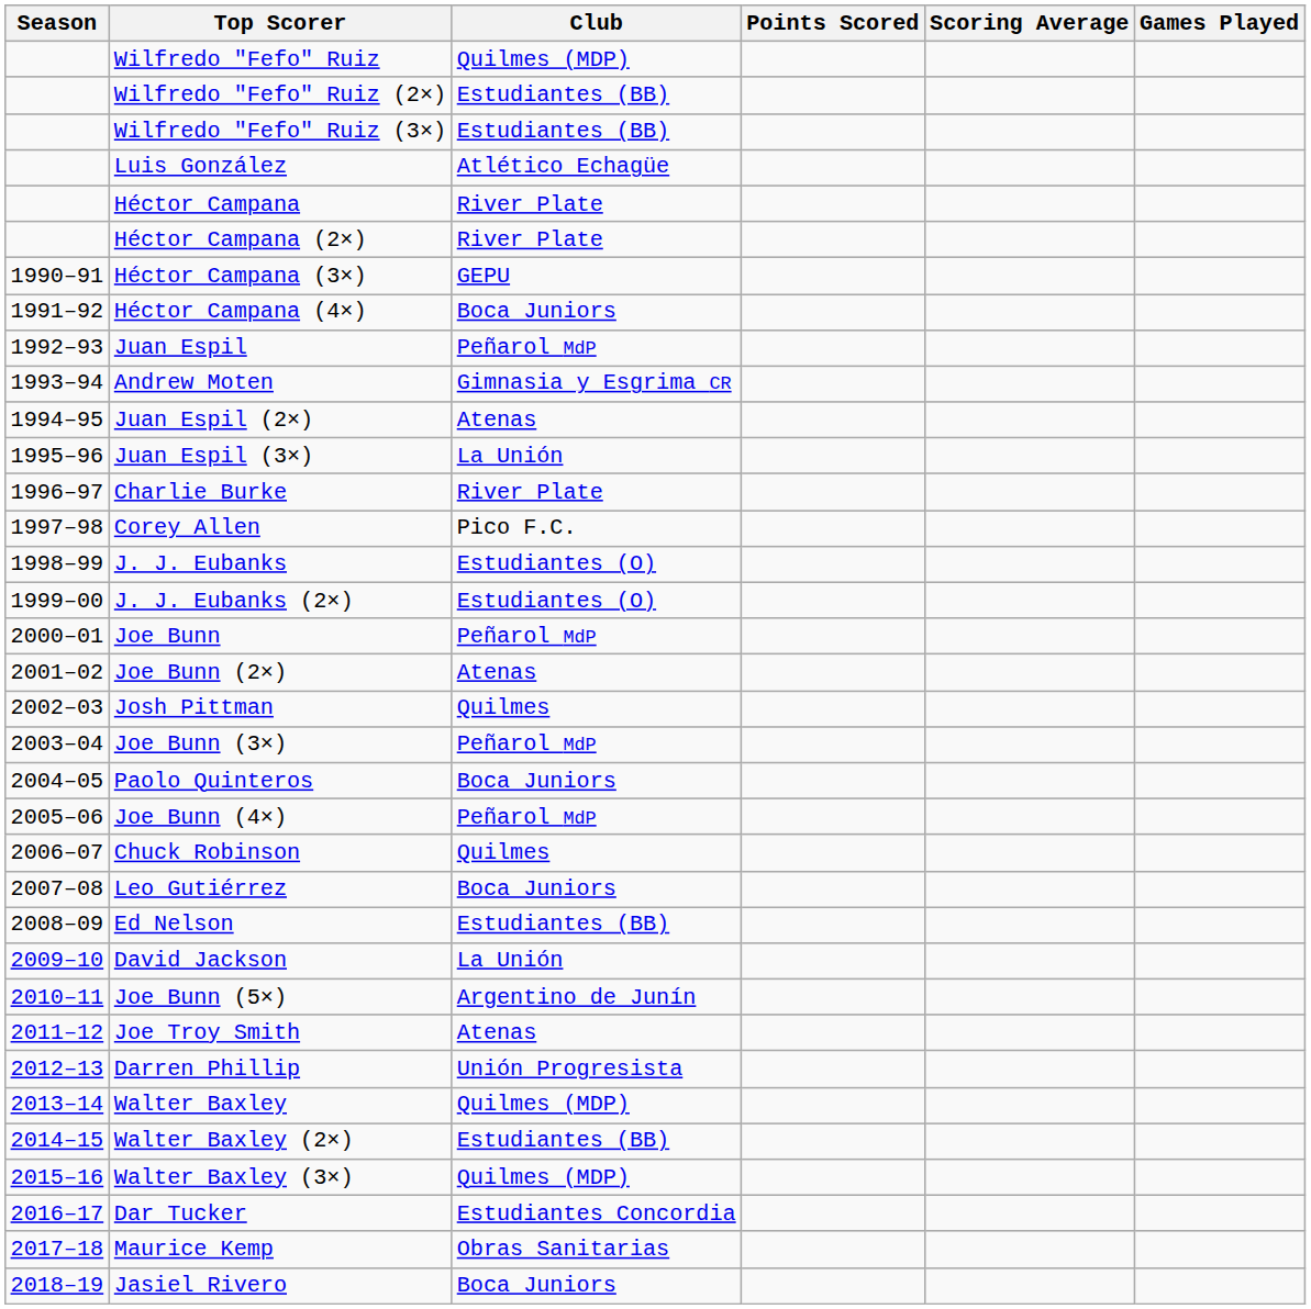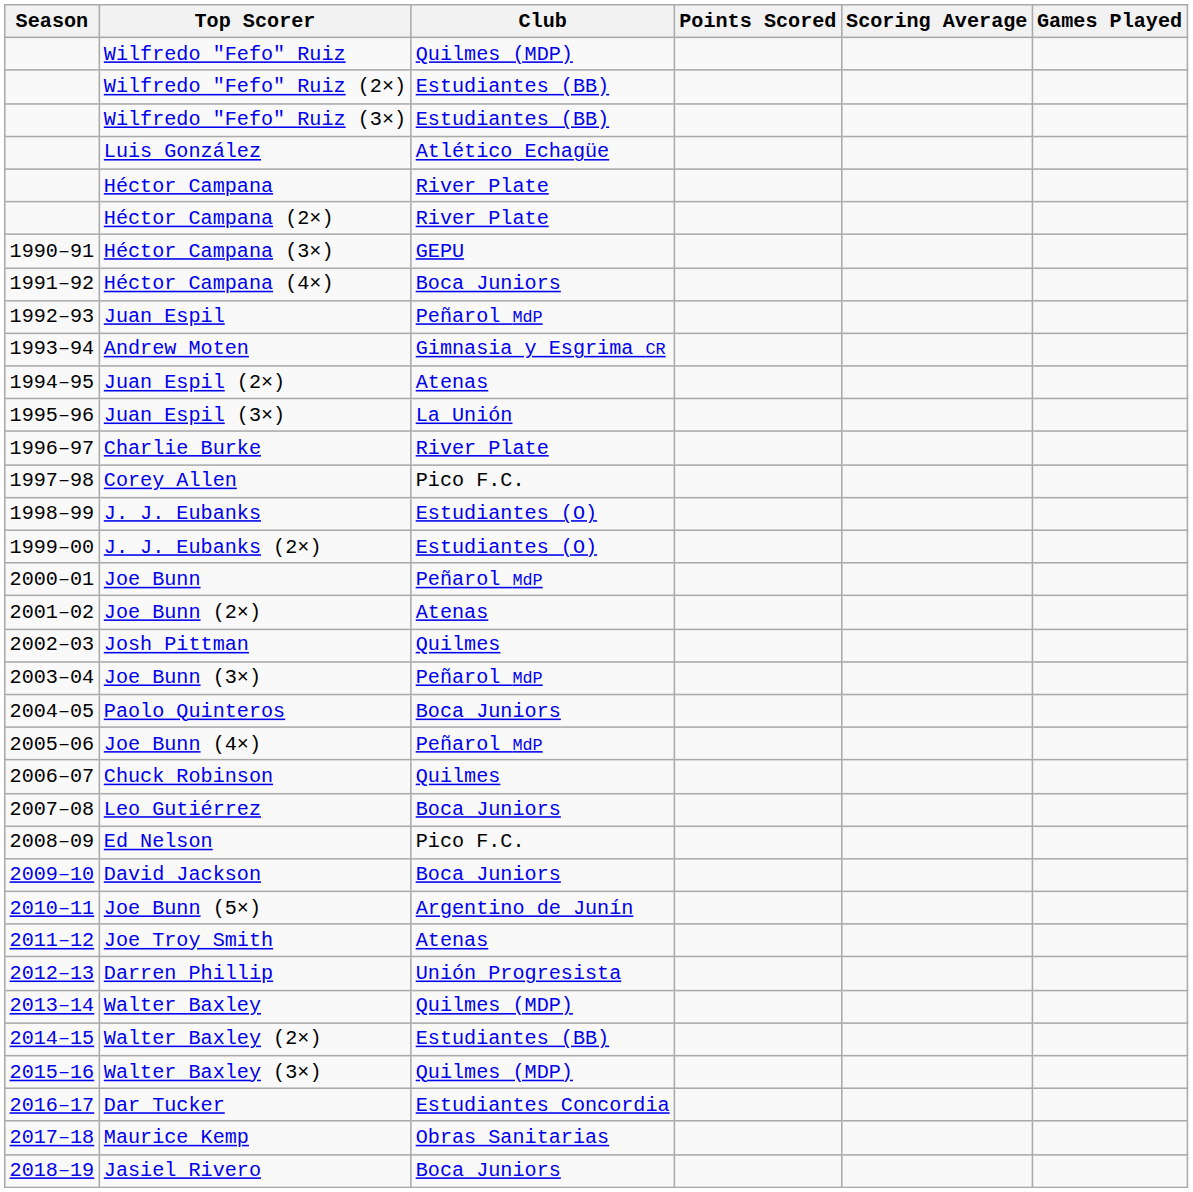 <table class="wikitable sortable">
 <tr>
 <th>Season</th>
 <th>Top Scorer</th>
 <th>Club</th>
 <th>Points Scored</th>
 <th>Scoring Average</th>
 <th>Games Played</th>
 </tr>
 <tr>
 <td></td>
 <td> <a href='#'>Wilfredo "Fefo" Ruiz</a></td>
 <td><a href='#'>Quilmes (MDP)</a></td>
 <td></td>
 <td></td>
 <td></td>
 </tr>
 <tr>
 <td></td>
 <td> <a href='#'>Wilfredo "Fefo" Ruiz</a> (2×)</td>
 <td><a href='#'>Estudiantes (BB)</a></td>
 <td></td>
 <td></td>
 <td></td>
 </tr>
 <tr>
 <td></td>
 <td> <a href='#'>Wilfredo "Fefo" Ruiz</a> (3×)</td>
 <td><a href='#'>Estudiantes (BB)</a></td>
 <td></td>
 <td></td>
 <td></td>
 </tr>
 <tr>
 <td></td>
 <td> <a href='#'>Luis González</a></td>
 <td><a href='#'>Atlético Echagüe</a></td>
 <td></td>
 <td></td>
 <td></td>
 </tr>
 <tr>
 <td></td>
 <td> <a href='#'>Héctor Campana</a></td>
 <td><a href='#'>River Plate</a></td>
 <td></td>
 <td></td>
 <td></td>
 </tr>
 <tr>
 <td></td>
 <td> <a href='#'>Héctor Campana</a> (2×)</td>
 <td><a href='#'>River Plate</a></td>
 <td></td>
 <td></td>
 <td></td>
 </tr>
 <tr>
 <td>1990–91</td>
 <td> <a href='#'>Héctor Campana</a> (3×)</td>
 <td><a href='#'>GEPU</a></td>
 <td></td>
 <td></td>
 <td></td>
 </tr>
 <tr>
 <td>1991–92</td>
 <td> <a href='#'>Héctor Campana</a> (4×)</td>
 <td><a href='#'>Boca Juniors</a></td>
 <td></td>
 <td></td>
 <td></td>
 </tr>
 <tr>
 <td>1992–93</td>
 <td> <a href='#'>Juan Espil</a></td>
 <td><a href='#'>Peñarol <small>MdP</small></a></td>
 <td></td>
 <td></td>
 <td></td>
 </tr>
 <tr>
 <td>1993–94</td>
 <td> <a href='#'>Andrew Moten</a></td>
 <td><a href='#'>Gimnasia y Esgrima <small>CR</small></a></td>
 <td></td>
 <td></td>
 <td></td>
 </tr>
 <tr>
 <td>1994–95</td>
 <td> <a href='#'>Juan Espil</a> (2×)</td>
 <td><a href='#'>Atenas</a></td>
 <td></td>
 <td></td>
 <td></td>
 </tr>
 <tr>
 <td>1995–96</td>
 <td> <a href='#'>Juan Espil</a> (3×)</td>
 <td><a href='#'>La Unión</a></td>
 <td></td>
 <td></td>
 <td></td>
 </tr>
 <tr>
 <td>1996–97</td>
 <td> <a href='#'>Charlie Burke</a></td>
 <td><a href='#'>River Plate</a></td>
 <td></td>
 <td></td>
 <td></td>
 </tr>
 <tr>
 <td>1997–98</td>
 <td> <a href='#'>Corey Allen</a></td>
 <td>Pico F.C.</td>
 <td></td>
 <td></td>
 <td></td>
 </tr>
 <tr>
 <td>1998–99</td>
 <td> <a href='#'>J. J. Eubanks</a></td>
 <td><a href='#'>Estudiantes (O)</a></td>
 <td></td>
 <td></td>
 <td></td>
 </tr>
 <tr>
 <td>1999–00</td>
 <td> <a href='#'>J. J. Eubanks</a> (2×)</td>
 <td><a href='#'>Estudiantes (O)</a></td>
 <td></td>
 <td></td>
 <td></td>
 </tr>
 <tr>
 <td>2000–01</td>
 <td> <a href='#'>Joe Bunn</a></td>
 <td><a href='#'>Peñarol <small>MdP</small></a></td>
 <td></td>
 <td></td>
 <td></td>
 </tr>
 <tr>
 <td>2001–02</td>
 <td> <a href='#'>Joe Bunn</a> (2×)</td>
 <td><a href='#'>Atenas</a></td>
 <td></td>
 <td></td>
 <td></td>
 </tr>
 <tr>
 <td>2002–03</td>
 <td> <a href='#'>Josh Pittman</a></td>
 <td><a href='#'>Quilmes</a></td>
 <td></td>
 <td></td>
 <td></td>
 </tr>
 <tr>
 <td>2003–04</td>
 <td> <a href='#'>Joe Bunn</a> (3×)</td>
 <td><a href='#'>Peñarol <small>MdP</small></a></td>
 <td></td>
 <td></td>
 <td></td>
 </tr>
 <tr>
 <td>2004–05</td>
 <td> <a href='#'>Paolo Quinteros</a></td>
 <td><a href='#'>Boca Juniors</a></td>
 <td></td>
 <td></td>
 <td></td>
 </tr>
 <tr>
 <td>2005–06</td>
 <td> <a href='#'>Joe Bunn</a> (4×)</td>
 <td><a href='#'>Peñarol <small>MdP</small></a></td>
 <td></td>
 <td></td>
 <td></td>
 </tr>
 <tr>
 <td>2006–07</td>
 <td> <a href='#'>Chuck Robinson</a></td>
 <td><a href='#'>Quilmes</a></td>
 <td></td>
 <td></td>
 <td></td>
 </tr>
 <tr>
 <td>2007–08</td>
 <td> <a href='#'>Leo Gutiérrez</a></td>
 <td><a href='#'>Boca Juniors</a></td>
 <td></td>
 <td></td>
 <td></td>
 </tr>
 <tr>
 <td>2008–09</td>
 <td> <a href='#'>Ed Nelson</a></td>
-<td><a href='#'>Estudiantes (BB)</a></td>
+<td>Pico F.C.</td>
 <td></td>
 <td></td>
 <td></td>
 </tr>
 <tr>
 <td><a href='#'>2009–10</a></td>
 <td> <a href='#'>David Jackson</a></td>
-<td><a href='#'>La Unión</a></td>
+<td><a href='#'>Boca Juniors</a></td>
 <td></td>
 <td></td>
 <td></td>
 </tr>
 <tr>
 <td><a href='#'>2010–11</a></td>
 <td> <a href='#'>Joe Bunn</a> (5×)</td>
 <td><a href='#'>Argentino de Junín</a></td>
 <td></td>
 <td></td>
 <td></td>
 </tr>
 <tr>
 <td><a href='#'>2011–12</a></td>
 <td> <a href='#'>Joe Troy Smith</a></td>
 <td><a href='#'>Atenas</a></td>
 <td></td>
 <td></td>
 <td></td>
 </tr>
 <tr>
 <td><a href='#'>2012–13</a></td>
 <td> <a href='#'>Darren Phillip</a></td>
 <td><a href='#'>Unión Progresista</a></td>
 <td></td>
 <td></td>
 <td></td>
 </tr>
 <tr>
 <td><a href='#'>2013–14</a></td>
 <td> <a href='#'>Walter Baxley</a></td>
 <td><a href='#'>Quilmes (MDP)</a></td>
 <td></td>
 <td></td>
 <td></td>
 </tr>
 <tr>
 <td><a href='#'>2014–15</a></td>
 <td> <a href='#'>Walter Baxley</a> (2×)</td>
 <td><a href='#'>Estudiantes (BB)</a></td>
 <td></td>
 <td></td>
 <td></td>
 </tr>
 <tr>
 <td><a href='#'>2015–16</a></td>
 <td> <a href='#'>Walter Baxley</a> (3×)</td>
 <td><a href='#'>Quilmes (MDP)</a></td>
 <td></td>
 <td></td>
 <td></td>
 </tr>
 <tr>
 <td><a href='#'>2016–17</a></td>
 <td> <a href='#'>Dar Tucker</a></td>
 <td><a href='#'>Estudiantes Concordia</a></td>
 <td></td>
 <td></td>
 <td></td>
 </tr>
 <tr>
 <td><a href='#'>2017–18</a></td>
 <td> <a href='#'>Maurice Kemp</a></td>
 <td><a href='#'>Obras Sanitarias</a></td>
 <td></td>
 <td></td>
 <td></td>
 </tr>
 <tr>
 <td><a href='#'>2018–19</a></td>
 <td> <a href='#'>Jasiel Rivero</a></td>
 <td><a href='#'>Boca Juniors</a></td>
 <td></td>
 <td></td>
 <td></td>
 </tr>
 </table>
